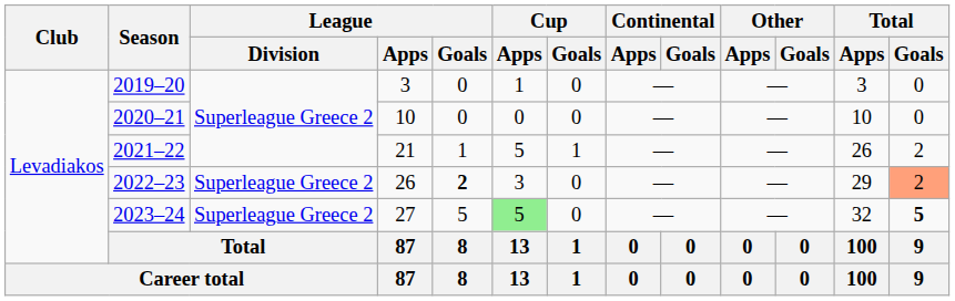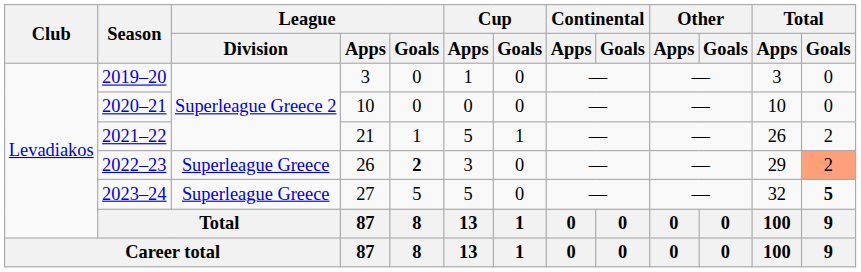 <table class="wikitable" style="text-align:center">
 <tr>
 <th rowspan=2>Club</th>
 <th rowspan=2>Season</th>
 <th colspan=3>League</th>
 <th colspan=2>Cup</th>
 <th colspan=2>Continental</th>
 <th colspan=2>Other</th>
 <th colspan=2>Total</th>
 </tr>
 <tr>
 <th>Division</th>
 <th>Apps</th>
 <th>Goals</th>
 <th>Apps</th>
 <th>Goals</th>
 <th>Apps</th>
 <th>Goals</th>
 <th>Apps</th>
 <th>Goals</th>
 <th>Apps</th>
 <th>Goals</th>
 </tr>
 <tr>
 <td rowspan="6"><a href='#'>Levadiakos</a></td>
 <td><a href='#'>2019–20</a></td>
 <td rowspan="3"><a href='#'>Superleague Greece 2</a></td>
 <td>3</td>
 <td>0</td>
 <td>1</td>
 <td>0</td>
 <td colspan="2">—</td>
 <td colspan="2">—</td>
 <td>3</td>
 <td>0</td>
 </tr>
 <tr>
 <td><a href='#'>2020–21</a></td>
 <td>10</td>
 <td>0</td>
 <td>0</td>
 <td>0</td>
 <td colspan="2">—</td>
 <td colspan="2">—</td>
 <td>10</td>
 <td>0</td>
 </tr>
 <tr>
 <td><a href='#'>2021–22</a></td>
 <td>21</td>
 <td>1</td>
 <td>5</td>
 <td>1</td>
 <td colspan="2">—</td>
 <td colspan="2">—</td>
 <td>26</td>
 <td>2</td>
 </tr>
 <tr>
 <td><a href='#'>2022–23</a></td>
-<td><a href='#'>Superleague Greece 2</a></td>
+<td><a href='#'>Superleague Greece</a></td>
 <td>26</td>
 <td><strong>2</strong></td>
 <td>3</td>
 <td>0</td>
 <td colspan="2">—</td>
 <td colspan="2">—</td>
 <td>29</td>
 <td style="background: lightsalmon;">2</td>
 </tr>
 <tr>
 <td><a href='#'>2023–24</a></td>
-<td><a href='#'>Superleague Greece 2</a></td>
+<td><a href='#'>Superleague Greece</a></td>
 <td>27</td>
 <td>5</td>
-<td style="background: lightgreen;">5</td>
+<td>5</td>
 <td>0</td>
 <td colspan="2">—</td>
 <td colspan="2">—</td>
 <td>32</td>
 <td><strong>5</strong></td>
 </tr>
 <tr>
 <th colspan="2">Total</th>
 <th>87</th>
 <th>8</th>
 <th>13</th>
 <th>1</th>
 <th>0</th>
 <th>0</th>
 <th>0</th>
 <th>0</th>
 <th>100</th>
 <th>9</th>
 </tr>
 <tr>
 <th colspan="3">Career total</th>
 <th>87</th>
 <th>8</th>
 <th>13</th>
 <th>1</th>
 <th>0</th>
 <th>0</th>
 <th>0</th>
 <th>0</th>
 <th>100</th>
 <th>9</th>
 </tr>
 </table>
